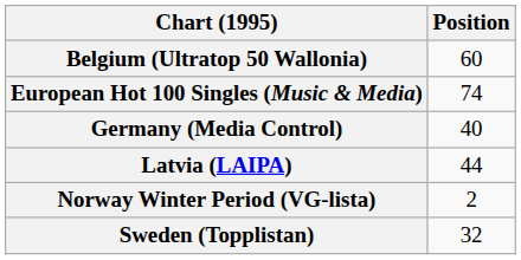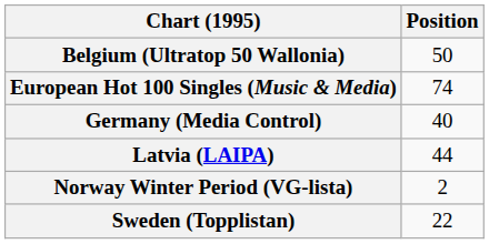 <table class="wikitable sortable plainrowheaders" style="text-align:center">
 <tr>
 <th>Chart (1995)</th>
 <th>Position</th>
 </tr>
 <tr>
 <th scope="row">Belgium (Ultratop 50 Wallonia)</th>
-<td>60</td>
+<td>50</td>
 </tr>
 <tr>
 <th scope="row">European Hot 100 Singles (<em>Music & Media</em>)</th>
 <td>74</td>
 </tr>
 <tr>
 <th scope="row">Germany (Media Control)</th>
 <td>40</td>
 </tr>
 <tr>
 <th scope="row">Latvia (<a href='#'>LAIPA</a>)</th>
 <td align="center">44</td>
 </tr>
 <tr>
 <th scope="row">Norway Winter Period (VG-lista)</th>
 <td>2</td>
 </tr>
 <tr>
 <th scope="row">Sweden (Topplistan)</th>
-<td>32</td>
+<td>22</td>
 </tr>
 </table>
